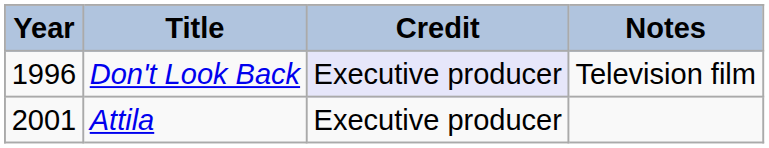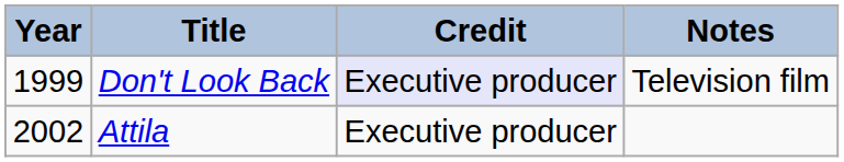 <table class="wikitable" style="font-size:95%;">
 <tr>
 <th style="background:#B0C4DE;">Year</th>
 <th style="background:#B0C4DE;">Title</th>
 <th style="background:#B0C4DE;">Credit</th>
 <th style="background:#B0C4DE;">Notes</th>
 </tr>
 <tr>
-<td>1996</td>
+<td>1999</td>
 <td><em><a href='#'>Don't Look Back</a></em></td>
 <td style="background: lavender;">Executive producer</td>
 <td>Television film</td>
 </tr>
 <tr>
-<td>2001</td>
+<td>2002</td>
 <td><em><a href='#'>Attila</a></em></td>
 <td>Executive producer</td>
 <td></td>
 </tr>
 </table>
